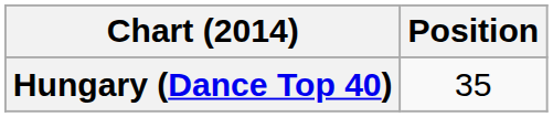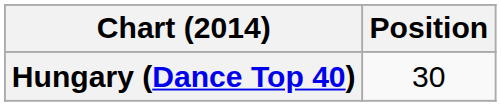 <table class="wikitable plainrowheaders" style="text-align:center">
 <tr>
 <th scope="col">Chart (2014)</th>
 <th scope="col">Position</th>
 </tr>
 <tr>
 <th scope="row">Hungary (<a href='#'>Dance Top 40</a>)</th>
-<td style="text-align:center;">35</td>
+<td style="text-align:center;">30</td>
 </tr>
 </table>
